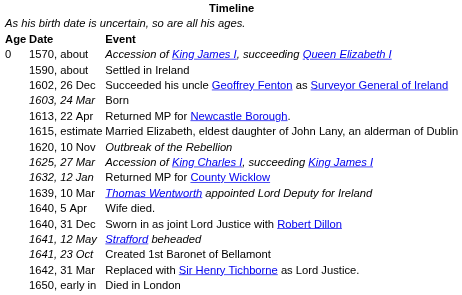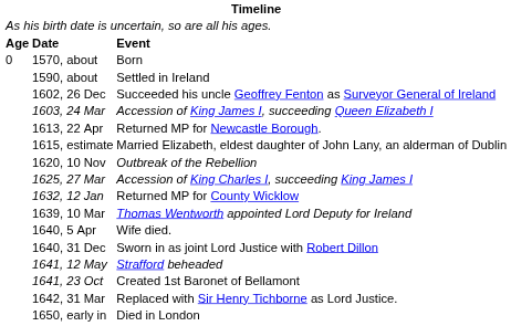 <table>
 <tr>
 <th colspan=3>Timeline</th>
 </tr>
 <tr>
 <td colspan=3><em>As his birth date is uncertain, so are all his ages.</em></td>
 </tr>
 <tr>
 <th align="left">Age</th>
 <th align="left">Date</th>
 <th align="left">Event</th>
 </tr>
 <tr>
 <td>0</td>
 <td>1570, about</td>
-<td><em>Accession of <a href='#'>King James I</a>, succeeding <a href='#'>Queen Elizabeth I</a></em></td>
+<td>Born</td>
 </tr>
 <tr>
 <td></td>
 <td>1590, about</td>
 <td>Settled in Ireland</td>
 </tr>
 <tr>
 <td></td>
 <td>1602, 26 Dec</td>
 <td>Succeeded his uncle <a href='#'>Geoffrey Fenton</a> as <a href='#'>Surveyor General of Ireland</a></td>
 </tr>
 <tr>
 <td></td>
 <td><em>1603, 24 Mar</em></td>
-<td>Born</td>
+<td><em>Accession of <a href='#'>King James I</a>, succeeding <a href='#'>Queen Elizabeth I</a></em></td>
 </tr>
 <tr>
 <td></td>
 <td>1613, 22 Apr</td>
 <td>Returned MP for <a href='#'>Newcastle Borough</a>.</td>
 </tr>
 <tr>
 <td></td>
 <td>1615, estimate</td>
 <td>Married Elizabeth, eldest daughter of John Lany, an alderman of Dublin</td>
 </tr>
 <tr>
 <td></td>
 <td>1620, 10 Nov</td>
 <td><em>Outbreak of the Rebellion</em></td>
 </tr>
 <tr>
 <td></td>
 <td><em>1625, 27 Mar</em></td>
 <td><em>Accession of <a href='#'>King Charles I</a>, succeeding <a href='#'>King James I</a></em></td>
 </tr>
 <tr>
 <td></td>
 <td><em>1632, 12 Jan</em></td>
 <td>Returned MP for <a href='#'>County Wicklow</a></td>
 </tr>
 <tr>
 <td></td>
 <td>1639, 10 Mar</td>
 <td><em><a href='#'>Thomas Wentworth</a> appointed Lord Deputy for Ireland</em></td>
 </tr>
 <tr>
 <td></td>
 <td>1640, 5 Apr</td>
 <td>Wife died.</td>
 </tr>
 <tr>
 <td></td>
 <td>1640, 31 Dec</td>
 <td>Sworn in as joint Lord Justice with <a href='#'>Robert Dillon</a></td>
 </tr>
 <tr>
 <td></td>
 <td><em>1641, 12 May</em></td>
 <td><em><a href='#'>Strafford</a> beheaded</em></td>
 </tr>
 <tr>
 <td></td>
 <td><em>1641, 23 Oct</em></td>
 <td>Created 1st Baronet of Bellamont</td>
 </tr>
 <tr>
 <td></td>
 <td>1642, 31 Mar</td>
 <td>Replaced with <a href='#'>Sir Henry Tichborne</a> as Lord Justice.</td>
 </tr>
 <tr>
 <td></td>
 <td>1650, early in</td>
 <td>Died in London</td>
 </tr>
 </table>
